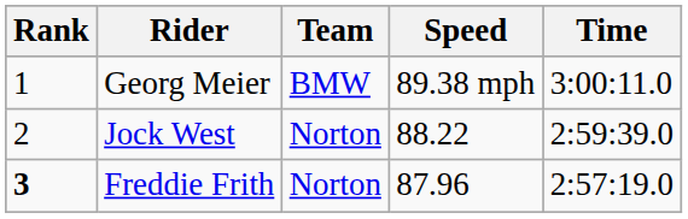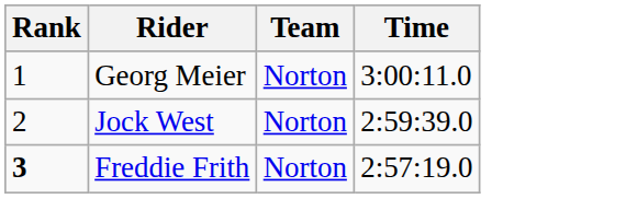 <table class="wikitable">
 <tr style="background:#efefef;">
 <th>Rank</th>
 <th>Rider</th>
 <th>Team</th>
-<th>Speed</th>
 <th>Time</th>
 </tr>
 <tr>
 <td>1</td>
 <td> Georg Meier</td>
-<td><a href='#'>BMW</a></td>
-<td>89.38 mph</td>
+<td><a href='#'>Norton</a></td>
 <td>3:00:11.0</td>
 </tr>
 <tr>
 <td>2</td>
 <td> <a href='#'>Jock West</a></td>
 <td><a href='#'>Norton</a></td>
-<td>88.22</td>
 <td>2:59:39.0</td>
 </tr>
 <tr>
 <td><strong>3</strong></td>
 <td> <a href='#'>Freddie Frith</a></td>
 <td><a href='#'>Norton</a></td>
-<td>87.96</td>
 <td>2:57:19.0</td>
 </tr>
 </table>
